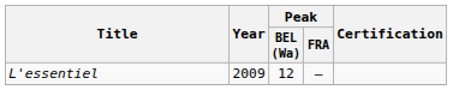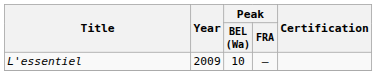 <table class="wikitable" style="text-align:center;">
 <tr>
 <th scope="col" rowspan="2" style="width:16em;">Title</th>
 <th scope="col" rowspan="2">Year</th>
 <th scope="col" colspan="2">Peak</th>
 <th scope="col" rowspan="2">Certification</th>
 </tr>
 <tr>
 <th scope="col" style="width:2em;font-size:89%;">BEL<br>(Wa)</th>
 <th scope="col" style="width:2em;font-size:89%;">FRA<br></th>
 </tr>
 <tr>
 <td style="text-align: left;"><em>L'essentiel</em></td>
 <td>2009</td>
-<td>12</td>
+<td>10</td>
 <td>—</td>
 <td></td>
 </tr>
 <tr>
 </tr>
 </table>
